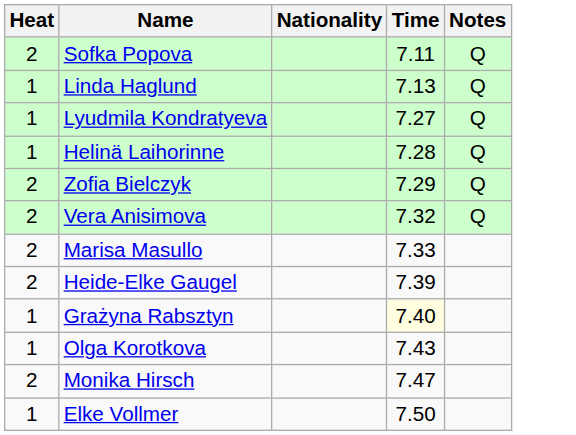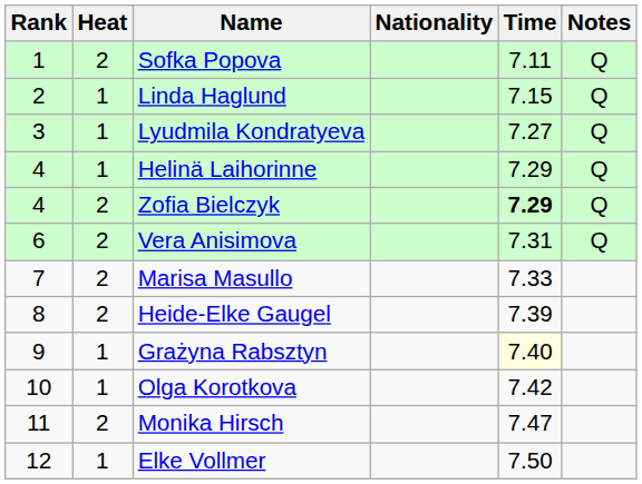 <table class="wikitable sortable" style="text-align:center">
 <tr>
+<th>Rank</th>
 <th>Heat</th>
 <th>Name</th>
 <th>Nationality</th>
 <th>Time</th>
 <th>Notes</th>
 </tr>
 <tr bgcolor=ccffcc>
+<td>1</td>
 <td>2</td>
 <td align="left"><a href='#'>Sofka Popova</a></td>
 <td align=left></td>
 <td>7.11</td>
 <td>Q</td>
 </tr>
 <tr bgcolor=ccffcc>
+<td>2</td>
 <td>1</td>
 <td align="left"><a href='#'>Linda Haglund</a></td>
 <td align=left></td>
-<td>7.13</td>
+<td>7.15</td>
 <td>Q</td>
 </tr>
 <tr bgcolor=ccffcc>
+<td>3</td>
 <td>1</td>
 <td align="left"><a href='#'>Lyudmila Kondratyeva</a></td>
 <td align=left></td>
 <td>7.27</td>
 <td>Q</td>
 </tr>
 <tr bgcolor=ccffcc>
+<td>4</td>
 <td>1</td>
 <td align="left"><a href='#'>Helinä Laihorinne</a></td>
-<td align=left></td>
-<td>7.28</td>
-<td>Q</td>
-</tr>
-<tr bgcolor=ccffcc>
-<td>2</td>
-<td align="left"><a href='#'>Zofia Bielczyk</a></td>
 <td align=left></td>
 <td>7.29</td>
 <td>Q</td>
 </tr>
 <tr bgcolor=ccffcc>
+<td>4</td>
+<td>2</td>
+<td align="left"><a href='#'>Zofia Bielczyk</a></td>
+<td align=left></td>
+<td><strong>7.29</strong></td>
+<td>Q</td>
+</tr>
+<tr bgcolor=ccffcc>
+<td>6</td>
 <td>2</td>
 <td align="left"><a href='#'>Vera Anisimova</a></td>
 <td align=left></td>
-<td>7.32</td>
+<td>7.31</td>
 <td>Q</td>
 </tr>
 <tr>
+<td>7</td>
 <td>2</td>
 <td align="left"><a href='#'>Marisa Masullo</a></td>
 <td align=left></td>
 <td>7.33</td>
 <td></td>
 </tr>
 <tr>
+<td>8</td>
 <td>2</td>
 <td align="left"><a href='#'>Heide-Elke Gaugel</a></td>
 <td align=left></td>
 <td>7.39</td>
 <td></td>
 </tr>
 <tr>
+<td>9</td>
 <td>1</td>
 <td align="left"><a href='#'>Grażyna Rabsztyn</a></td>
 <td align=left></td>
 <td style="background: lightyellow;">7.40</td>
 <td></td>
 </tr>
 <tr>
+<td>10</td>
 <td>1</td>
 <td align="left"><a href='#'>Olga Korotkova</a></td>
 <td align=left></td>
-<td>7.43</td>
+<td>7.42</td>
 <td></td>
 </tr>
 <tr>
+<td>11</td>
 <td>2</td>
 <td align="left"><a href='#'>Monika Hirsch</a></td>
 <td align=left></td>
 <td>7.47</td>
 <td></td>
 </tr>
 <tr>
+<td>12</td>
 <td>1</td>
 <td align="left"><a href='#'>Elke Vollmer</a></td>
 <td align=left></td>
 <td>7.50</td>
 <td></td>
 </tr>
 </table>
